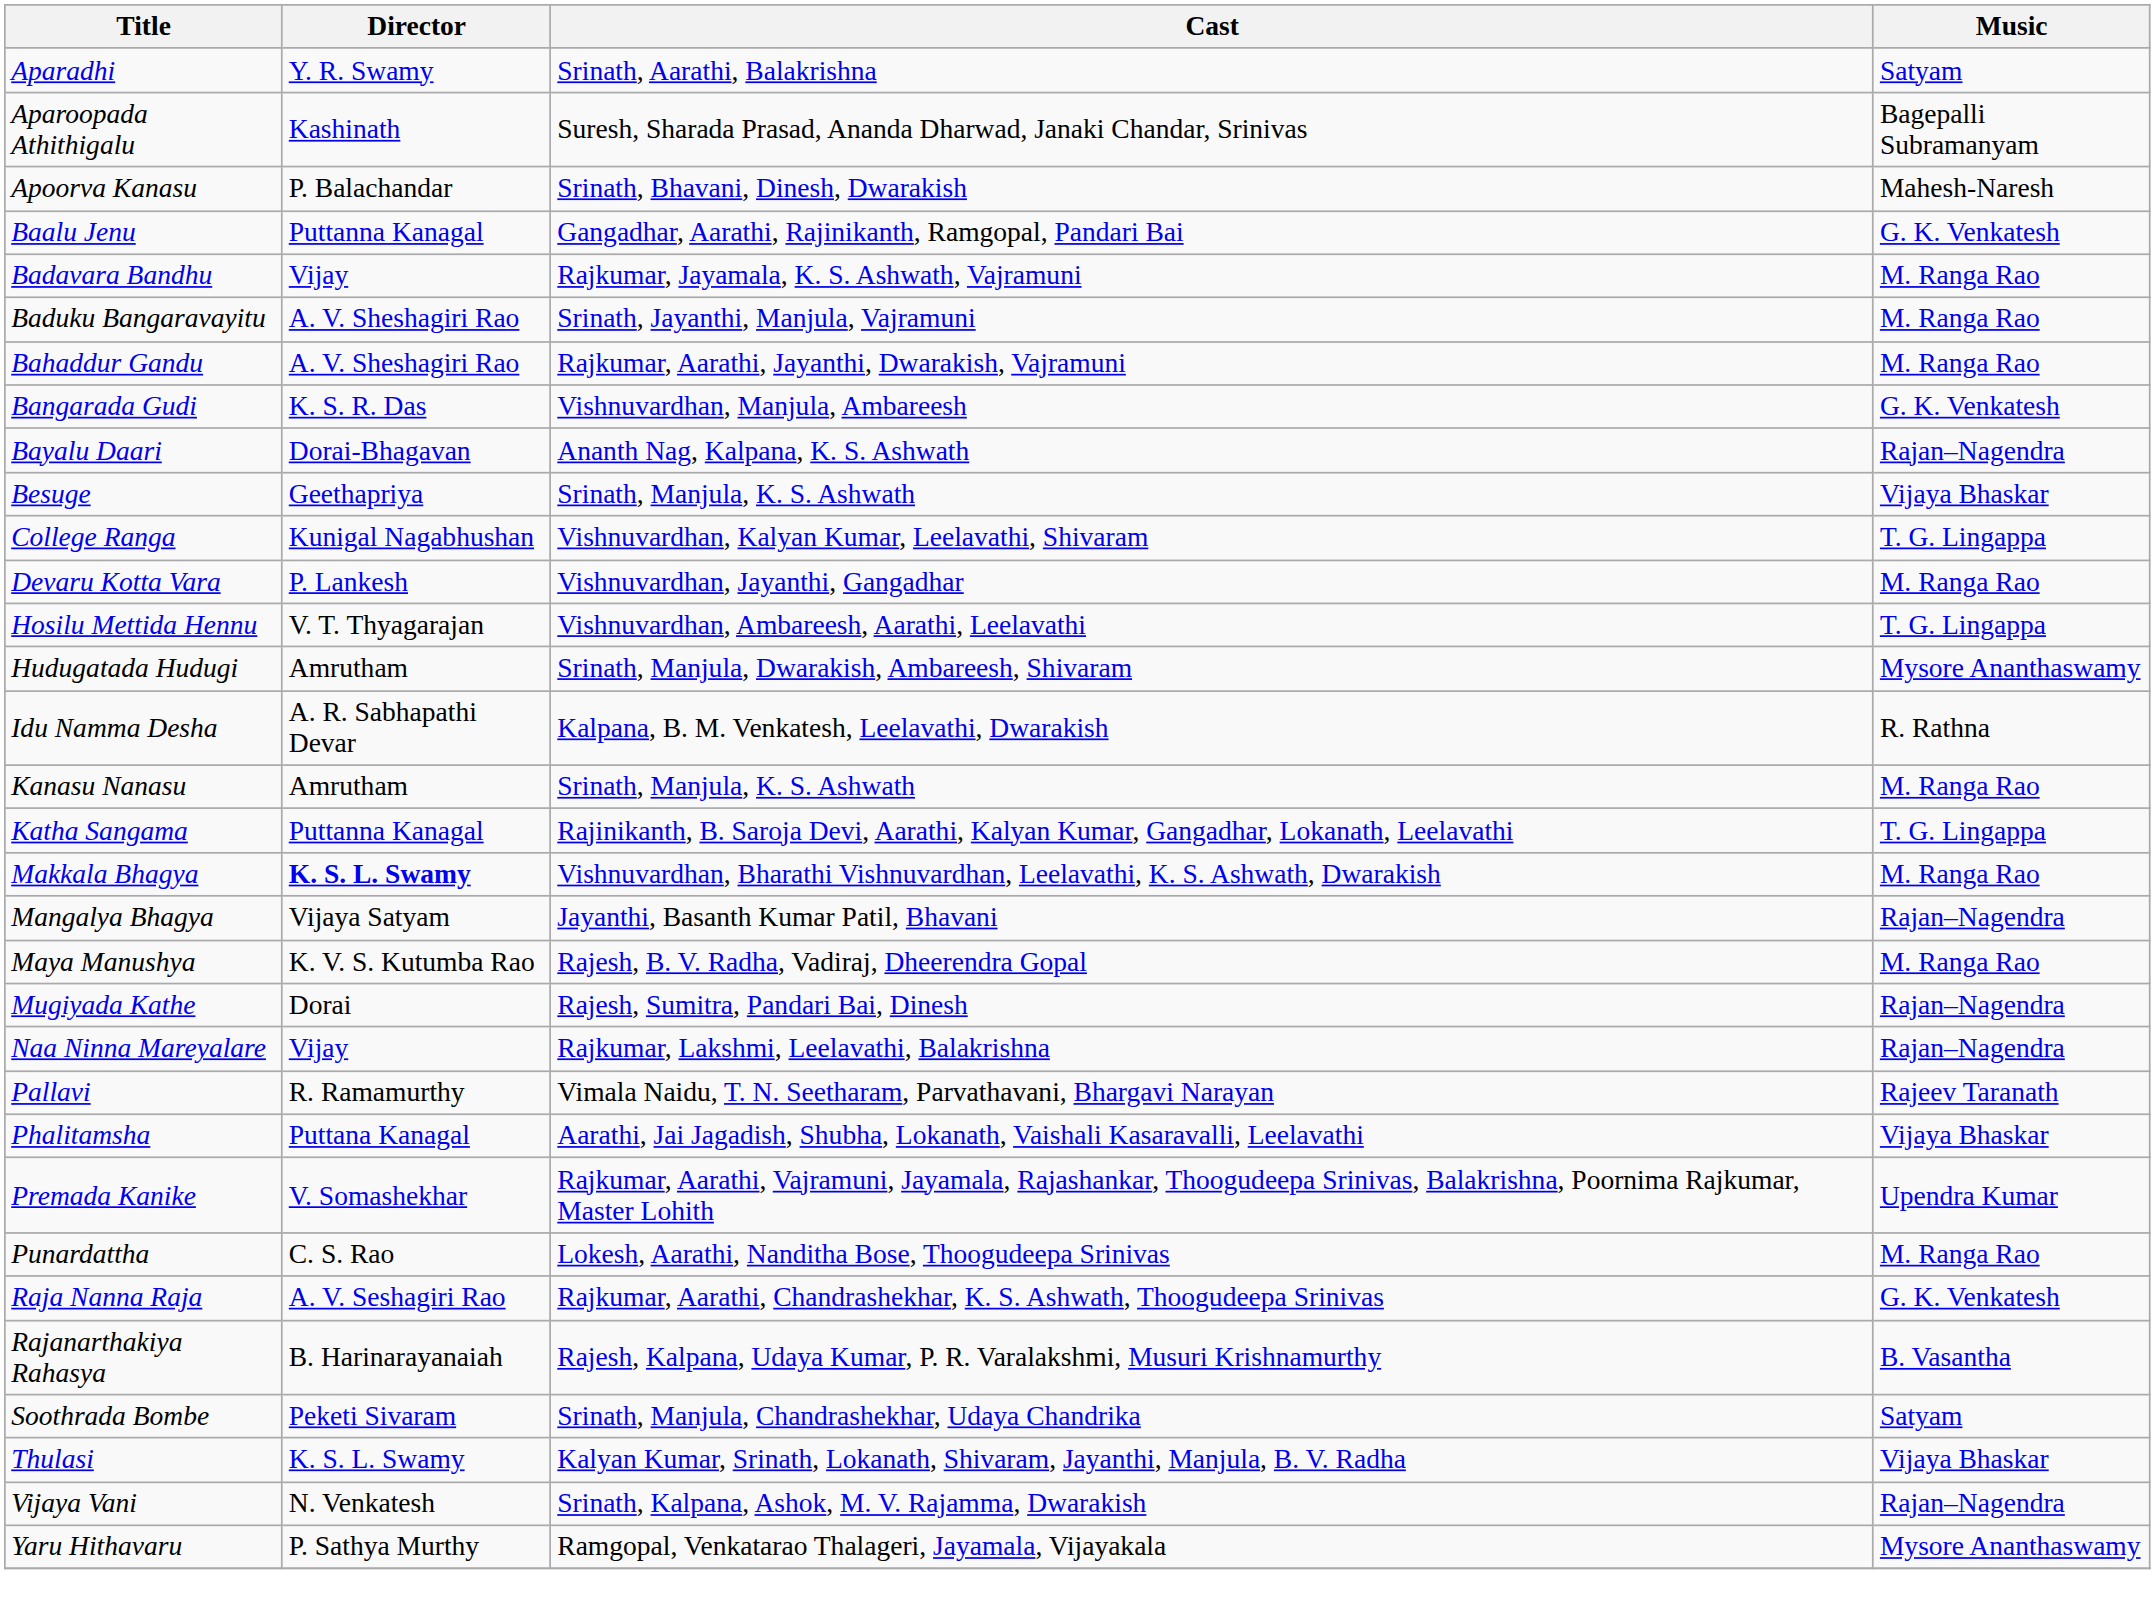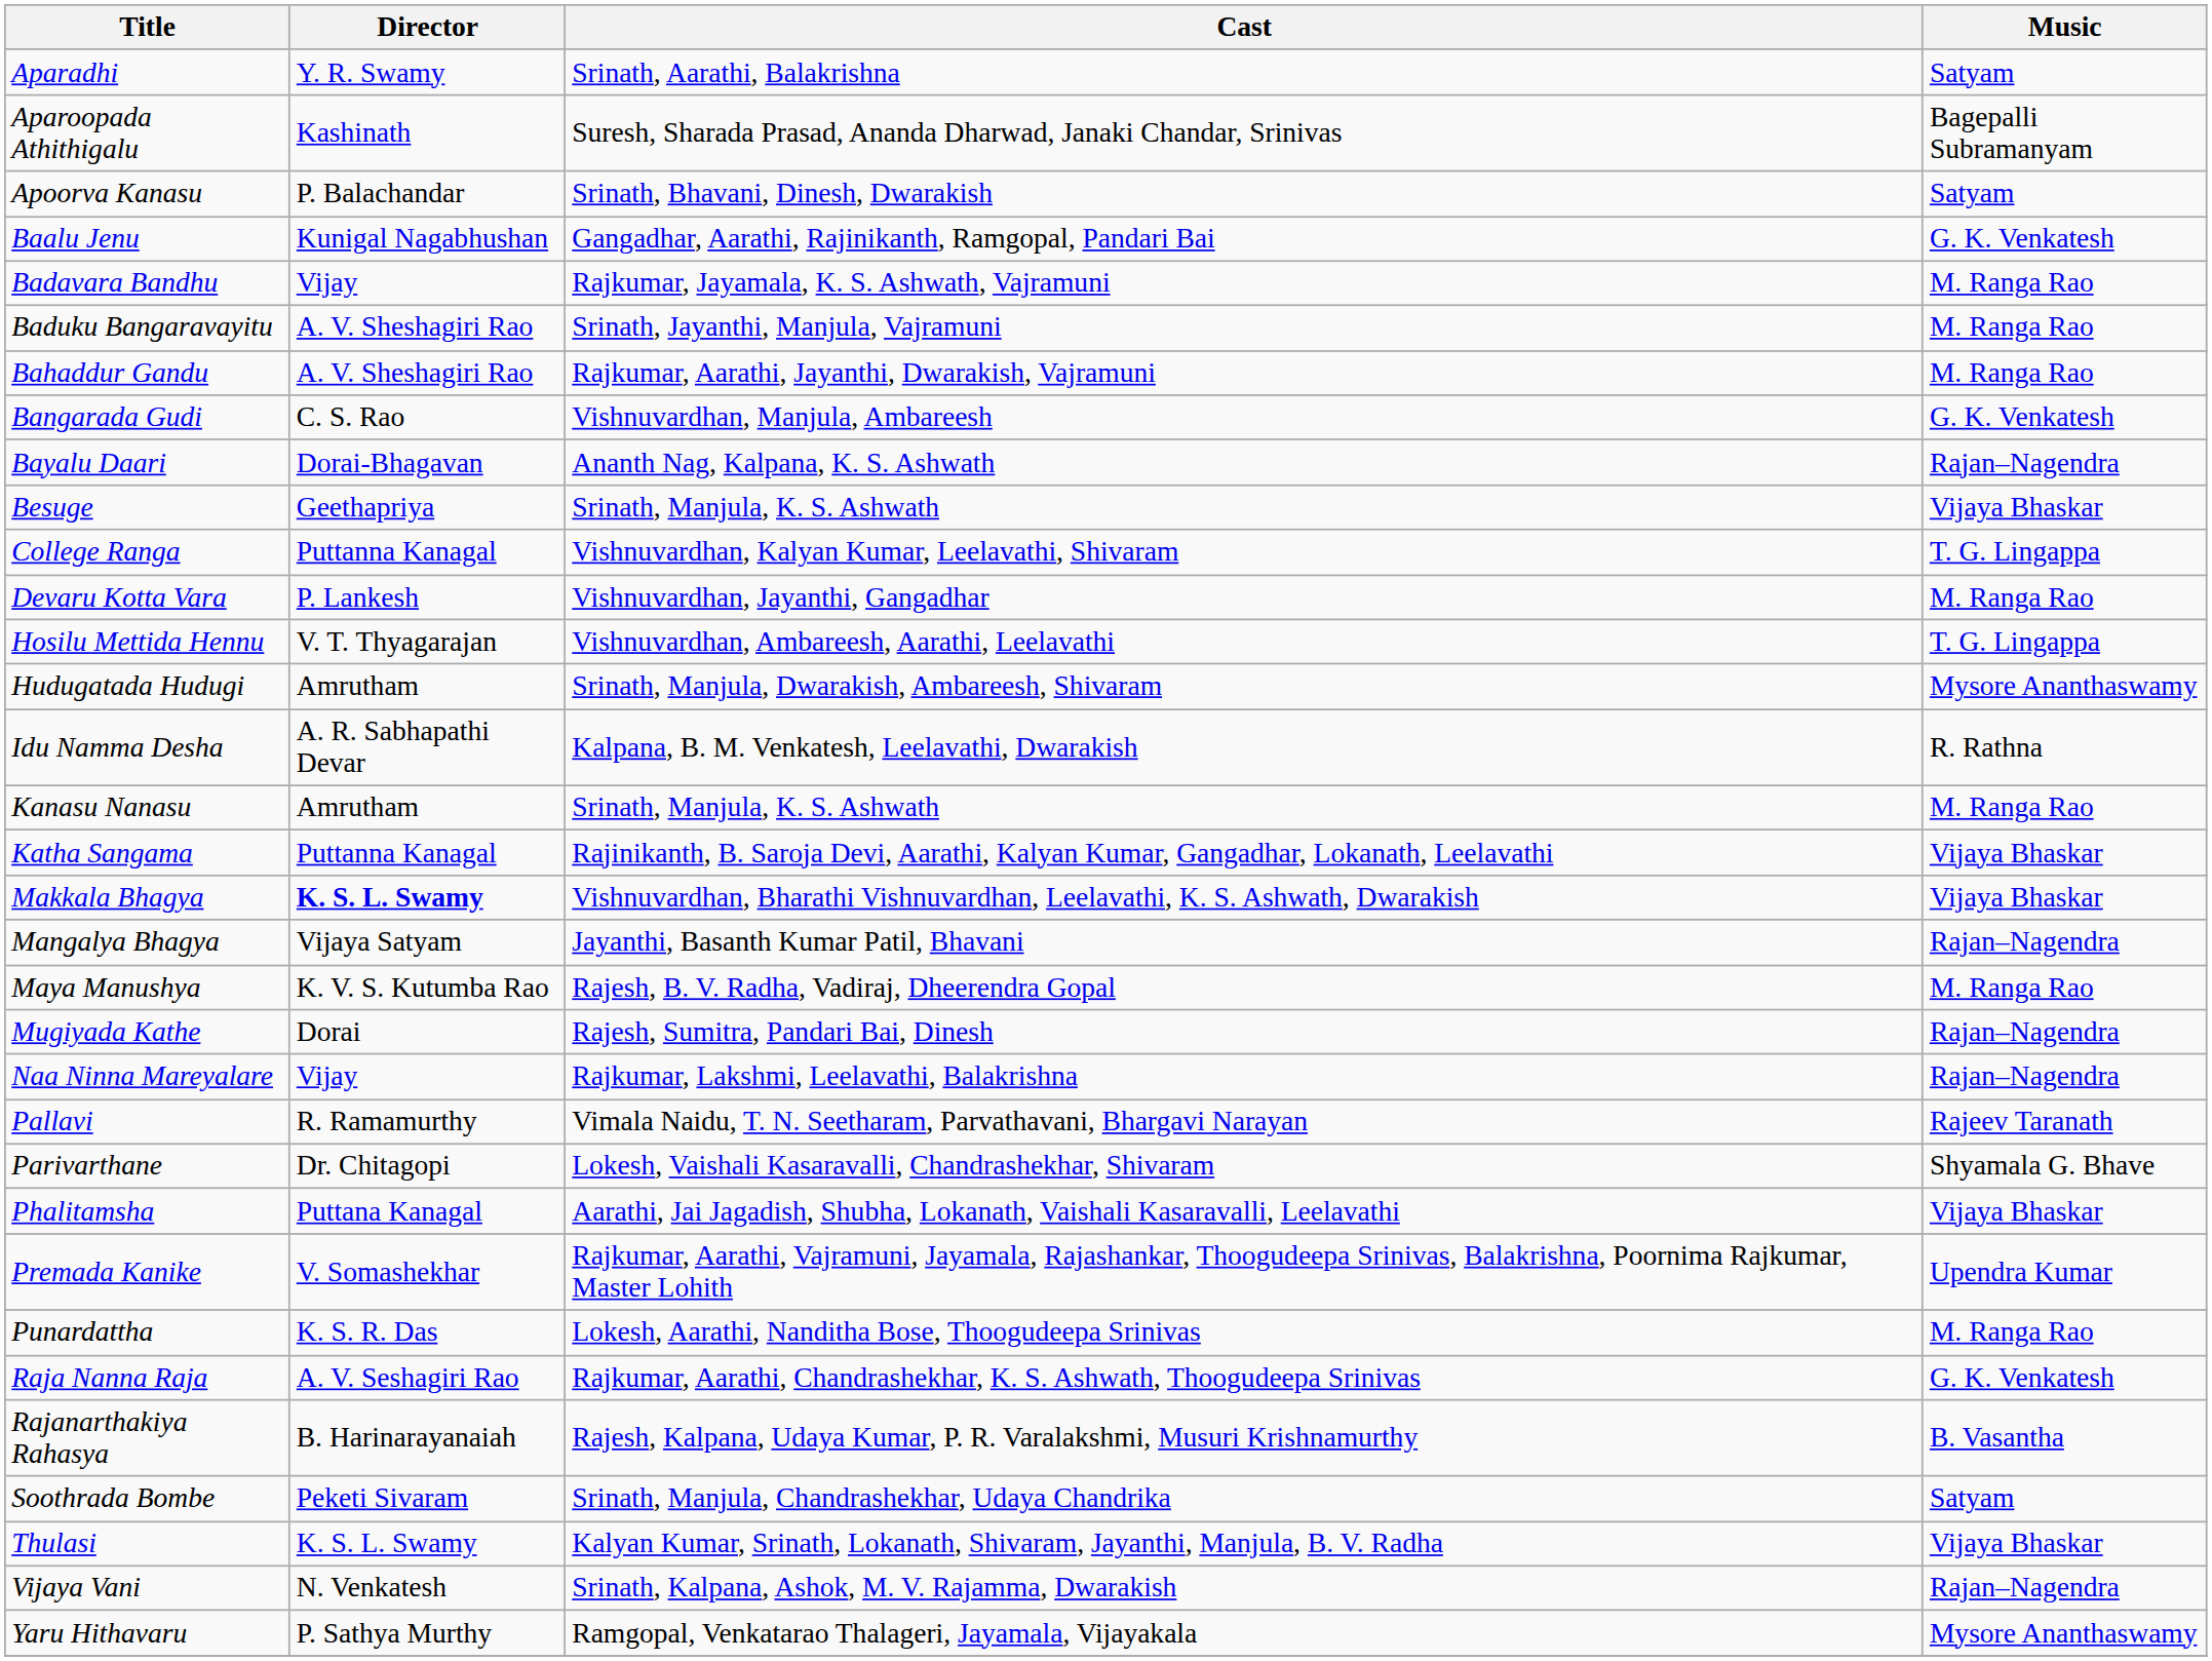 <table class="wikitable">
 <tr>
 <th>Title</th>
 <th>Director</th>
 <th>Cast</th>
 <th>Music</th>
 </tr>
 <tr>
 <td><em><a href='#'>Aparadhi</a></em></td>
 <td><a href='#'>Y. R. Swamy</a></td>
 <td><a href='#'>Srinath</a>, <a href='#'>Aarathi</a>, <a href='#'>Balakrishna</a></td>
 <td><a href='#'>Satyam</a></td>
 </tr>
 <tr>
 <td><em>Aparoopada Athithigalu</em></td>
 <td><a href='#'>Kashinath</a></td>
 <td>Suresh, Sharada Prasad, Ananda Dharwad, Janaki Chandar, Srinivas</td>
 <td>Bagepalli Subramanyam</td>
 </tr>
 <tr>
 <td><em>Apoorva Kanasu</em></td>
 <td>P. Balachandar</td>
 <td><a href='#'>Srinath</a>, <a href='#'>Bhavani</a>, <a href='#'>Dinesh</a>, <a href='#'>Dwarakish</a></td>
-<td>Mahesh-Naresh</td>
+<td><a href='#'>Satyam</a></td>
 </tr>
 <tr>
 <td><em><a href='#'>Baalu Jenu</a></em></td>
-<td><a href='#'>Puttanna Kanagal</a></td>
+<td><a href='#'>Kunigal Nagabhushan</a></td>
 <td><a href='#'>Gangadhar</a>, <a href='#'>Aarathi</a>, <a href='#'>Rajinikanth</a>, Ramgopal, <a href='#'>Pandari Bai</a></td>
 <td><a href='#'>G. K. Venkatesh</a></td>
 </tr>
 <tr>
 <td><em><a href='#'>Badavara Bandhu</a></em></td>
 <td><a href='#'>Vijay</a></td>
 <td><a href='#'>Rajkumar</a>, <a href='#'>Jayamala</a>, <a href='#'>K. S. Ashwath</a>, <a href='#'>Vajramuni</a></td>
 <td><a href='#'>M. Ranga Rao</a></td>
 </tr>
 <tr>
 <td><em>Baduku Bangaravayitu</em></td>
 <td><a href='#'>A. V. Sheshagiri Rao</a></td>
 <td><a href='#'>Srinath</a>, <a href='#'>Jayanthi</a>, <a href='#'>Manjula</a>, <a href='#'>Vajramuni</a></td>
 <td><a href='#'>M. Ranga Rao</a></td>
 </tr>
 <tr>
 <td><em><a href='#'>Bahaddur Gandu</a></em></td>
 <td><a href='#'>A. V. Sheshagiri Rao</a></td>
 <td><a href='#'>Rajkumar</a>, <a href='#'>Aarathi</a>, <a href='#'>Jayanthi</a>, <a href='#'>Dwarakish</a>, <a href='#'>Vajramuni</a></td>
 <td><a href='#'>M. Ranga Rao</a></td>
 </tr>
 <tr>
 <td><em><a href='#'>Bangarada Gudi</a></em></td>
-<td><a href='#'>K. S. R. Das</a></td>
+<td>C. S. Rao</td>
 <td><a href='#'>Vishnuvardhan</a>, <a href='#'>Manjula</a>, <a href='#'>Ambareesh</a></td>
 <td><a href='#'>G. K. Venkatesh</a></td>
 </tr>
 <tr>
 <td><em><a href='#'>Bayalu Daari</a></em></td>
 <td><a href='#'>Dorai-Bhagavan</a></td>
 <td><a href='#'>Ananth Nag</a>, <a href='#'>Kalpana</a>, <a href='#'>K. S. Ashwath</a></td>
 <td><a href='#'>Rajan–Nagendra</a></td>
 </tr>
 <tr>
 <td><em><a href='#'>Besuge</a></em></td>
 <td><a href='#'>Geethapriya</a></td>
 <td><a href='#'>Srinath</a>, <a href='#'>Manjula</a>, <a href='#'>K. S. Ashwath</a></td>
 <td><a href='#'>Vijaya Bhaskar</a></td>
 </tr>
 <tr>
 <td><em><a href='#'>College Ranga</a></em></td>
-<td><a href='#'>Kunigal Nagabhushan</a></td>
+<td><a href='#'>Puttanna Kanagal</a></td>
 <td><a href='#'>Vishnuvardhan</a>, <a href='#'>Kalyan Kumar</a>, <a href='#'>Leelavathi</a>, <a href='#'>Shivaram</a></td>
 <td><a href='#'>T. G. Lingappa</a></td>
 </tr>
 <tr>
 <td><em><a href='#'>Devaru Kotta Vara</a></em></td>
 <td><a href='#'>P. Lankesh</a></td>
 <td><a href='#'>Vishnuvardhan</a>, <a href='#'>Jayanthi</a>, <a href='#'>Gangadhar</a></td>
 <td><a href='#'>M. Ranga Rao</a></td>
 </tr>
 <tr>
 <td><em><a href='#'>Hosilu Mettida Hennu</a></em></td>
 <td>V. T. Thyagarajan</td>
 <td><a href='#'>Vishnuvardhan</a>, <a href='#'>Ambareesh</a>, <a href='#'>Aarathi</a>, <a href='#'>Leelavathi</a></td>
 <td><a href='#'>T. G. Lingappa</a></td>
 </tr>
 <tr>
 <td><em>Hudugatada Hudugi</em></td>
 <td>Amrutham</td>
 <td><a href='#'>Srinath</a>, <a href='#'>Manjula</a>, <a href='#'>Dwarakish</a>, <a href='#'>Ambareesh</a>, <a href='#'>Shivaram</a></td>
 <td><a href='#'>Mysore Ananthaswamy</a></td>
 </tr>
 <tr>
 <td><em>Idu Namma Desha</em></td>
 <td>A. R. Sabhapathi Devar</td>
 <td><a href='#'>Kalpana</a>, B. M. Venkatesh, <a href='#'>Leelavathi</a>, <a href='#'>Dwarakish</a></td>
 <td>R. Rathna</td>
 </tr>
 <tr>
 <td><em>Kanasu Nanasu</em></td>
 <td>Amrutham</td>
 <td><a href='#'>Srinath</a>, <a href='#'>Manjula</a>, <a href='#'>K. S. Ashwath</a></td>
 <td><a href='#'>M. Ranga Rao</a></td>
 </tr>
 <tr>
 <td><em><a href='#'>Katha Sangama</a></em></td>
 <td><a href='#'>Puttanna Kanagal</a></td>
 <td><a href='#'>Rajinikanth</a>, <a href='#'>B. Saroja Devi</a>, <a href='#'>Aarathi</a>, <a href='#'>Kalyan Kumar</a>, <a href='#'>Gangadhar</a>, <a href='#'>Lokanath</a>, <a href='#'>Leelavathi</a></td>
-<td><a href='#'>T. G. Lingappa</a></td>
+<td><a href='#'>Vijaya Bhaskar</a></td>
 </tr>
 <tr>
 <td><em><a href='#'>Makkala Bhagya</a></em></td>
 <td><strong><a href='#'>K. S. L. Swamy</a></strong></td>
 <td><a href='#'>Vishnuvardhan</a>, <a href='#'>Bharathi Vishnuvardhan</a>, <a href='#'>Leelavathi</a>, <a href='#'>K. S. Ashwath</a>, <a href='#'>Dwarakish</a></td>
-<td><a href='#'>M. Ranga Rao</a></td>
+<td><a href='#'>Vijaya Bhaskar</a></td>
 </tr>
 <tr>
 <td><em>Mangalya Bhagya</em></td>
 <td>Vijaya Satyam</td>
 <td><a href='#'>Jayanthi</a>, Basanth Kumar Patil, <a href='#'>Bhavani</a></td>
 <td><a href='#'>Rajan–Nagendra</a></td>
 </tr>
 <tr>
 <td><em>Maya Manushya</em></td>
 <td>K. V. S. Kutumba Rao</td>
 <td><a href='#'>Rajesh</a>, <a href='#'>B. V. Radha</a>, Vadiraj, <a href='#'>Dheerendra Gopal</a></td>
 <td><a href='#'>M. Ranga Rao</a></td>
 </tr>
 <tr>
 <td><em><a href='#'>Mugiyada Kathe</a></em></td>
 <td>Dorai</td>
 <td><a href='#'>Rajesh</a>, <a href='#'>Sumitra</a>, <a href='#'>Pandari Bai</a>, <a href='#'>Dinesh</a></td>
 <td><a href='#'>Rajan–Nagendra</a></td>
 </tr>
 <tr>
 <td><em><a href='#'>Naa Ninna Mareyalare</a></em></td>
 <td><a href='#'>Vijay</a></td>
 <td><a href='#'>Rajkumar</a>, <a href='#'>Lakshmi</a>, <a href='#'>Leelavathi</a>, <a href='#'>Balakrishna</a></td>
 <td><a href='#'>Rajan–Nagendra</a></td>
 </tr>
 <tr>
 <td><em><a href='#'>Pallavi</a></em></td>
 <td>R. Ramamurthy</td>
 <td>Vimala Naidu, <a href='#'>T. N. Seetharam</a>, Parvathavani, <a href='#'>Bhargavi Narayan</a></td>
 <td><a href='#'>Rajeev Taranath</a></td>
 </tr>
 <tr>
+<td><em>Parivarthane</em></td>
+<td>Dr. Chitagopi</td>
+<td><a href='#'>Lokesh</a>, <a href='#'>Vaishali Kasaravalli</a>, <a href='#'>Chandrashekhar</a>, <a href='#'>Shivaram</a></td>
+<td>Shyamala G. Bhave</td>
+</tr>
+<tr>
 <td><em><a href='#'>Phalitamsha</a></em></td>
 <td><a href='#'>Puttana Kanagal</a></td>
 <td><a href='#'>Aarathi</a>, <a href='#'>Jai Jagadish</a>, <a href='#'>Shubha</a>, <a href='#'>Lokanath</a>, <a href='#'>Vaishali Kasaravalli</a>, <a href='#'>Leelavathi</a></td>
 <td><a href='#'>Vijaya Bhaskar</a></td>
 </tr>
 <tr>
 <td><em><a href='#'>Premada Kanike</a></em></td>
 <td><a href='#'>V. Somashekhar</a></td>
 <td><a href='#'>Rajkumar</a>, <a href='#'>Aarathi</a>, <a href='#'>Vajramuni</a>, <a href='#'>Jayamala</a>, <a href='#'>Rajashankar</a>, <a href='#'>Thoogudeepa Srinivas</a>, <a href='#'>Balakrishna</a>, Poornima Rajkumar, <a href='#'>Master Lohith</a></td>
 <td><a href='#'>Upendra Kumar</a></td>
 </tr>
 <tr>
 <td><em>Punardattha</em></td>
-<td>C. S. Rao</td>
+<td><a href='#'>K. S. R. Das</a></td>
 <td><a href='#'>Lokesh</a>, <a href='#'>Aarathi</a>, <a href='#'>Nanditha Bose</a>, <a href='#'>Thoogudeepa Srinivas</a></td>
 <td><a href='#'>M. Ranga Rao</a></td>
 </tr>
 <tr>
 <td><em><a href='#'>Raja Nanna Raja</a></em></td>
 <td><a href='#'>A. V. Seshagiri Rao</a></td>
 <td><a href='#'>Rajkumar</a>, <a href='#'>Aarathi</a>, <a href='#'>Chandrashekhar</a>, <a href='#'>K. S. Ashwath</a>, <a href='#'>Thoogudeepa Srinivas</a></td>
 <td><a href='#'>G. K. Venkatesh</a></td>
 </tr>
 <tr>
 <td><em>Rajanarthakiya Rahasya</em></td>
 <td>B. Harinarayanaiah</td>
 <td><a href='#'>Rajesh</a>, <a href='#'>Kalpana</a>, <a href='#'>Udaya Kumar</a>, P. R. Varalakshmi, <a href='#'>Musuri Krishnamurthy</a></td>
 <td><a href='#'>B. Vasantha</a></td>
 </tr>
 <tr>
 <td><em>Soothrada Bombe</em></td>
 <td><a href='#'>Peketi Sivaram</a></td>
 <td><a href='#'>Srinath</a>, <a href='#'>Manjula</a>, <a href='#'>Chandrashekhar</a>, <a href='#'>Udaya Chandrika</a></td>
 <td><a href='#'>Satyam</a></td>
 </tr>
 <tr>
 <td><em><a href='#'>Thulasi</a></em></td>
 <td><a href='#'>K. S. L. Swamy</a></td>
 <td><a href='#'>Kalyan Kumar</a>, <a href='#'>Srinath</a>, <a href='#'>Lokanath</a>, <a href='#'>Shivaram</a>, <a href='#'>Jayanthi</a>, <a href='#'>Manjula</a>, <a href='#'>B. V. Radha</a></td>
 <td><a href='#'>Vijaya Bhaskar</a></td>
 </tr>
 <tr>
 <td><em>Vijaya Vani</em></td>
 <td>N. Venkatesh</td>
 <td><a href='#'>Srinath</a>, <a href='#'>Kalpana</a>, <a href='#'>Ashok</a>, <a href='#'>M. V. Rajamma</a>, <a href='#'>Dwarakish</a></td>
 <td><a href='#'>Rajan–Nagendra</a></td>
 </tr>
 <tr>
 <td><em>Yaru Hithavaru</em></td>
 <td>P. Sathya Murthy</td>
 <td>Ramgopal, Venkatarao Thalageri, <a href='#'>Jayamala</a>, Vijayakala</td>
 <td><a href='#'>Mysore Ananthaswamy</a></td>
 </tr>
 <tr>
 </tr>
 </table>
